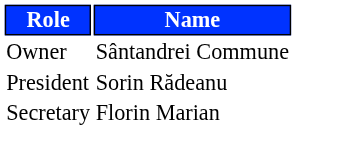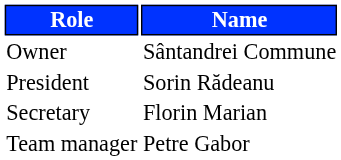 <table class="toccolours">
 <tr>
 <th style="background:#0033ff;color:#FFFFFF;border:1px solid #000000;">Role</th>
 <th style="background:#0033ff;color:#FFFFFF;border:1px solid #000000;">Name</th>
 </tr>
 <tr>
 <td>Owner</td>
 <td> Sântandrei Commune</td>
 </tr>
 <tr>
 <td>President</td>
 <td> Sorin Rădeanu</td>
 </tr>
 <tr>
 <td>Secretary</td>
 <td> Florin Marian</td>
 </tr>
 <tr>
+<td>Team manager</td>
+<td> Petre Gabor</td>
+</tr>
+<tr>
 </tr>
 </table>
